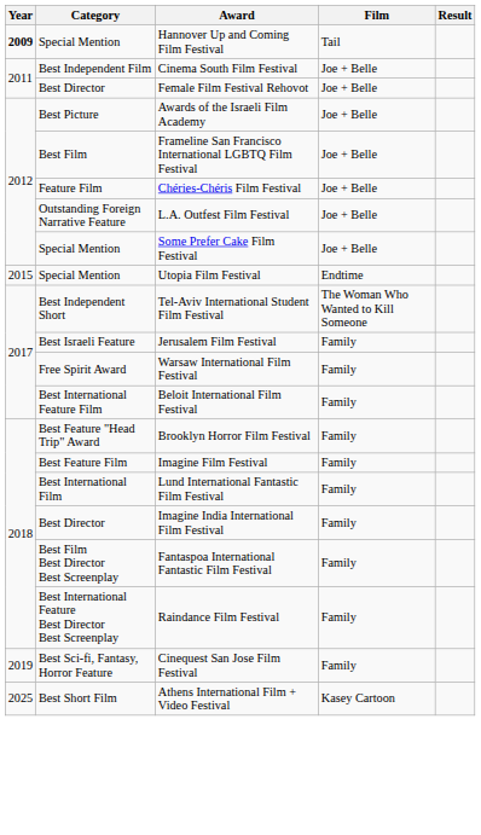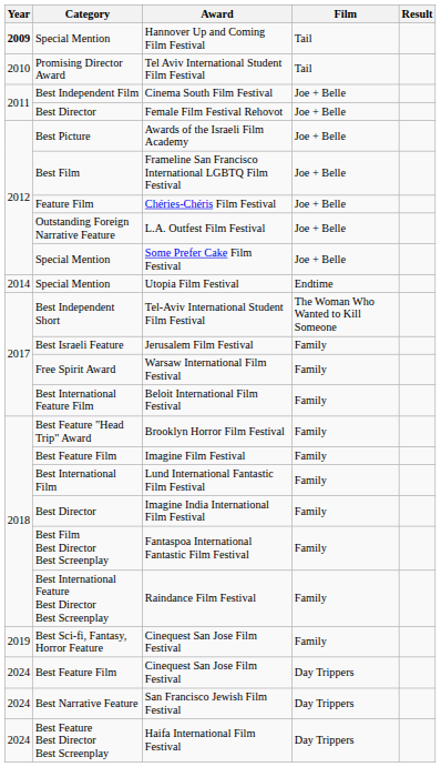 <table class="wikitable">
 <tr>
 <th>Year</th>
 <th>Category</th>
 <th>Award</th>
 <th>Film</th>
 <th>Result</th>
 </tr>
 <tr>
 <td><strong>2009</strong></td>
 <td>Special Mention</td>
 <td>Hannover Up and Coming Film Festival</td>
+<td>Tail</td>
+<td></td>
+</tr>
+<tr>
+<td>2010</td>
+<td>Promising Director Award</td>
+<td>Tel Aviv International Student Film Festival</td>
 <td>Tail</td>
 <td></td>
 </tr>
 <tr>
 <td rowspan="2">2011</td>
 <td>Best Independent Film</td>
 <td>Cinema South Film Festival</td>
 <td>Joe + Belle</td>
 <td></td>
 </tr>
 <tr>
 <td>Best Director</td>
 <td>Female Film Festival Rehovot</td>
 <td>Joe + Belle</td>
 <td></td>
 </tr>
 <tr>
 <td rowspan="5">2012</td>
 <td>Best Picture</td>
 <td>Awards of the Israeli Film Academy</td>
 <td>Joe + Belle</td>
 <td></td>
 </tr>
 <tr>
 <td>Best Film</td>
 <td>Frameline San Francisco International LGBTQ Film Festival</td>
 <td>Joe + Belle</td>
 <td></td>
 </tr>
 <tr>
 <td>Feature Film</td>
 <td><a href='#'>Chéries-Chéris</a> Film Festival</td>
 <td>Joe + Belle</td>
 <td></td>
 </tr>
 <tr>
 <td>Outstanding Foreign Narrative Feature</td>
 <td>L.A. Outfest Film Festival</td>
 <td>Joe + Belle</td>
 <td></td>
 </tr>
 <tr>
 <td>Special Mention</td>
 <td><a href='#'>Some Prefer Cake</a> Film Festival</td>
 <td>Joe + Belle</td>
 <td></td>
 </tr>
 <tr>
-<td>2015</td>
+<td>2014</td>
 <td>Special Mention</td>
 <td>Utopia Film Festival</td>
 <td>Endtime</td>
 <td></td>
 </tr>
 <tr>
 <td rowspan="4">2017</td>
 <td>Best Independent Short</td>
 <td>Tel-Aviv International Student Film Festival</td>
 <td>The Woman Who Wanted to Kill Someone</td>
 <td></td>
 </tr>
 <tr>
 <td>Best Israeli Feature</td>
 <td>Jerusalem Film Festival</td>
 <td>Family</td>
 <td></td>
 </tr>
 <tr>
 <td>Free Spirit Award</td>
 <td>Warsaw International Film Festival</td>
 <td>Family</td>
 <td></td>
 </tr>
 <tr>
 <td>Best International Feature Film</td>
 <td>Beloit International Film Festival</td>
 <td>Family</td>
 <td></td>
 </tr>
 <tr>
 <td rowspan="6">2018</td>
 <td>Best Feature "Head Trip" Award</td>
 <td>Brooklyn Horror Film Festival</td>
 <td>Family</td>
 <td></td>
 </tr>
 <tr>
 <td>Best Feature Film</td>
 <td>Imagine Film Festival</td>
 <td>Family</td>
 <td></td>
 </tr>
 <tr>
 <td>Best International Film</td>
 <td>Lund International Fantastic Film Festival</td>
 <td>Family</td>
 <td></td>
 </tr>
 <tr>
 <td>Best Director</td>
 <td>Imagine India International Film Festival</td>
 <td>Family</td>
 <td></td>
 </tr>
 <tr>
 <td>Best Film<br>Best Director<br>Best Screenplay</td>
 <td>Fantaspoa International Fantastic Film Festival</td>
 <td>Family</td>
 <td></td>
 </tr>
 <tr>
 <td>Best International Feature<br>Best Director<br>Best Screenplay</td>
 <td>Raindance Film Festival</td>
 <td>Family</td>
 <td></td>
 </tr>
 <tr>
 <td>2019</td>
 <td>Best Sci-fi, Fantasy, Horror Feature</td>
 <td>Cinequest San Jose Film Festival</td>
 <td>Family</td>
 <td></td>
 </tr>
 <tr>
-<td>2025</td>
-<td>Best Short Film</td>
-<td>Athens International Film + Video Festival</td>
-<td>Kasey Cartoon</td>
+<td>2024</td>
+<td>Best Feature Film</td>
+<td>Cinequest San Jose Film Festival</td>
+<td>Day Trippers</td>
+<td></td>
+</tr>
+<tr>
+<td>2024</td>
+<td>Best Narrative Feature</td>
+<td>San Francisco Jewish Film Festival</td>
+<td>Day Trippers</td>
+<td></td>
+</tr>
+<tr>
+<td>2024</td>
+<td>Best Feature<br>Best Director<br>Best Screenplay</td>
+<td>Haifa International Film Festival</td>
+<td>Day Trippers</td>
 <td></td>
 </tr>
 </table>
